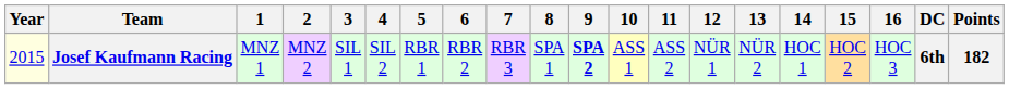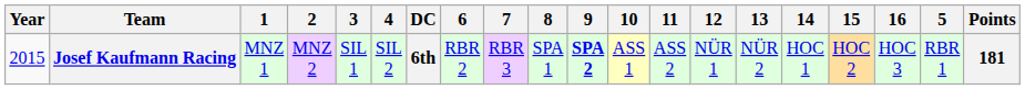 <table class="wikitable" style="text-align:center; font-size:85%">
 <tr>
 <th>Year</th>
 <th>Team</th>
 <th>1</th>
 <th>2</th>
 <th>3</th>
 <th>4</th>
-<th>5</th>
+<th>DC</th>
 <th>6</th>
 <th>7</th>
 <th>8</th>
 <th>9</th>
 <th>10</th>
 <th>11</th>
 <th>12</th>
 <th>13</th>
 <th>14</th>
 <th>15</th>
 <th>16</th>
-<th>DC</th>
+<th>5</th>
 <th>Points</th>
 </tr>
 <tr>
-<td style="background: lightyellow;"><a href='#'>2015</a></td>
+<td><a href='#'>2015</a></td>
 <th nowrap><a href='#'>Josef Kaufmann Racing</a></th>
 <td style="background:#DFFFDF;"><a href='#'>MNZ<br>1</a><br></td>
 <td style="background:#EFCFFF;"><a href='#'>MNZ<br>2</a><br></td>
 <td style="background:#DFFFDF;"><a href='#'>SIL<br>1</a><br></td>
 <td style="background:#DFFFDF;"><a href='#'>SIL<br>2</a><br></td>
-<td style="background:#DFFFDF;"><a href='#'>RBR<br>1</a><br></td>
+<th>6th</th>
 <td style="background:#DFFFDF;"><a href='#'>RBR<br>2</a><br></td>
 <td style="background:#EFCFFF;"><a href='#'>RBR<br>3</a><br></td>
 <td style="background:#DFFFDF;"><a href='#'>SPA<br>1</a><br></td>
 <td style="background:#DFFFDF;"><strong><a href='#'>SPA<br>2</a><br></strong></td>
 <td style="background:#FFFFBF;"><a href='#'>ASS<br>1</a><br></td>
 <td style="background:#DFFFDF;"><a href='#'>ASS<br>2</a><br></td>
 <td style="background:#DFFFDF;"><a href='#'>NÜR<br>1</a><br></td>
 <td style="background:#DFFFDF;"><a href='#'>NÜR<br>2</a><br></td>
 <td style="background:#DFFFDF;"><a href='#'>HOC<br>1</a><br></td>
 <td style="background:#FFDF9F;"><a href='#'>HOC<br>2</a><br></td>
 <td style="background:#DFFFDF;"><a href='#'>HOC<br>3</a><br></td>
-<th>6th</th>
-<th>182</th>
+<td style="background:#DFFFDF;"><a href='#'>RBR<br>1</a><br></td>
+<th>181</th>
 </tr>
 </table>
